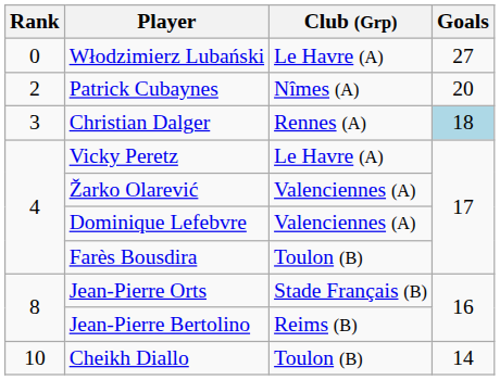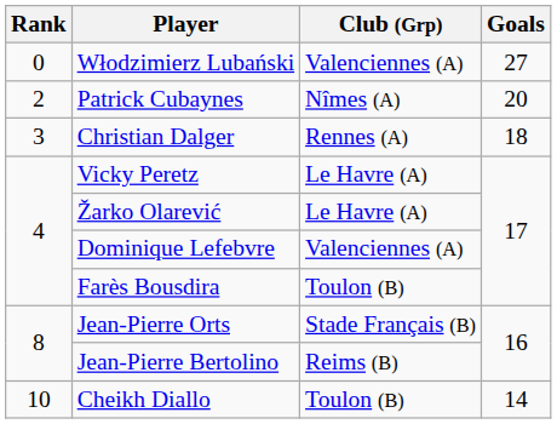 <table class="wikitable" style="text-align:center">
 <tr>
 <th>Rank</th>
 <th>Player</th>
 <th>Club <small>(Grp)</small></th>
 <th>Goals</th>
 </tr>
 <tr>
 <td>0</td>
 <td align="left"> <a href='#'>Włodzimierz Lubański</a></td>
-<td align="left"><a href='#'>Le Havre</a> <small>(A)</small></td>
+<td align="left"><a href='#'>Valenciennes</a> <small>(A)</small></td>
 <td>27</td>
 </tr>
 <tr>
 <td>2</td>
 <td align="left"> <a href='#'>Patrick Cubaynes</a></td>
 <td align="left"><a href='#'>Nîmes</a> <small>(A)</small></td>
 <td>20</td>
 </tr>
 <tr>
 <td>3</td>
 <td align="left"> <a href='#'>Christian Dalger</a></td>
 <td align="left"><a href='#'>Rennes</a> <small>(A)</small></td>
-<td style="background: lightblue;">18</td>
+<td>18</td>
 </tr>
 <tr>
 <td rowspan="4">4</td>
 <td align="left"> <a href='#'>Vicky Peretz</a></td>
 <td align="left"><a href='#'>Le Havre</a> <small>(A)</small></td>
 <td rowspan="4">17</td>
 </tr>
 <tr>
 <td align="left"> <a href='#'>Žarko Olarević</a></td>
-<td align="left"><a href='#'>Valenciennes</a> <small>(A)</small></td>
+<td align="left"><a href='#'>Le Havre</a> <small>(A)</small></td>
 </tr>
 <tr>
 <td align="left"> <a href='#'>Dominique Lefebvre</a></td>
 <td align="left"><a href='#'>Valenciennes</a> <small>(A)</small></td>
 </tr>
 <tr>
 <td align="left"> <a href='#'>Farès Bousdira</a></td>
 <td align="left"><a href='#'>Toulon</a> <small>(B)</small></td>
 </tr>
 <tr>
 <td rowspan="2">8</td>
 <td align="left"> <a href='#'>Jean-Pierre Orts</a></td>
 <td align="left"><a href='#'>Stade Français</a> <small>(B)</small></td>
 <td rowspan="2">16</td>
 </tr>
 <tr>
 <td align="left"> <a href='#'>Jean-Pierre Bertolino</a></td>
 <td align="left"><a href='#'>Reims</a> <small>(B)</small></td>
 </tr>
 <tr>
 <td>10</td>
 <td align="left"> <a href='#'>Cheikh Diallo</a></td>
 <td align="left"><a href='#'>Toulon</a> <small>(B)</small></td>
 <td>14</td>
 </tr>
 </table>
